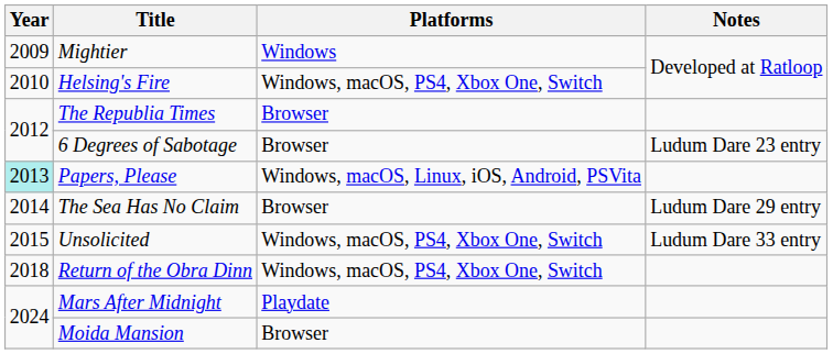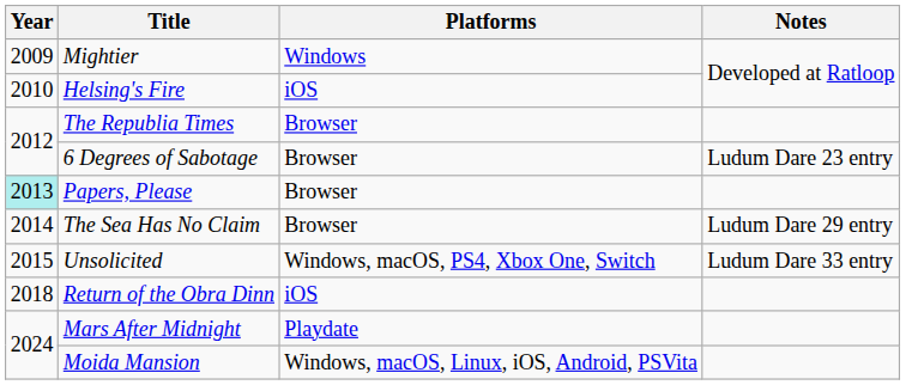 <table class="wikitable sortable">
 <tr>
 <th>Year</th>
 <th>Title</th>
 <th>Platforms</th>
 <th>Notes</th>
 </tr>
 <tr>
 <td>2009</td>
 <td><em>Mightier</em></td>
 <td><a href='#'>Windows</a></td>
 <td rowspan="2">Developed at <a href='#'>Ratloop</a></td>
 </tr>
 <tr>
 <td>2010</td>
 <td><em><a href='#'>Helsing's Fire</a></em></td>
-<td>Windows, macOS, <a href='#'>PS4</a>, <a href='#'>Xbox One</a>, <a href='#'>Switch</a></td>
+<td><a href='#'>iOS</a></td>
 </tr>
 <tr>
 <td rowspan="2">2012</td>
 <td><em><a href='#'>The Republia Times</a></em></td>
 <td><a href='#'>Browser</a></td>
 <td></td>
 </tr>
 <tr>
 <td><em>6 Degrees of Sabotage</em></td>
 <td>Browser</td>
 <td>Ludum Dare 23 entry</td>
 </tr>
 <tr>
 <td style="background: paleturquoise;">2013</td>
 <td><em><a href='#'>Papers, Please</a></em></td>
-<td>Windows, <a href='#'>macOS</a>, <a href='#'>Linux</a>, iOS, <a href='#'>Android</a>, <a href='#'>PSVita</a></td>
+<td>Browser</td>
 <td></td>
 </tr>
 <tr>
 <td>2014</td>
 <td><em>The Sea Has No Claim</em></td>
 <td>Browser</td>
 <td>Ludum Dare 29 entry</td>
 </tr>
 <tr>
 <td>2015</td>
 <td><em>Unsolicited</em></td>
 <td>Windows, macOS, <a href='#'>PS4</a>, <a href='#'>Xbox One</a>, <a href='#'>Switch</a></td>
 <td>Ludum Dare 33 entry</td>
 </tr>
 <tr>
 <td>2018</td>
 <td><em><a href='#'>Return of the Obra Dinn</a></em></td>
-<td>Windows, macOS, <a href='#'>PS4</a>, <a href='#'>Xbox One</a>, <a href='#'>Switch</a></td>
+<td><a href='#'>iOS</a></td>
 <td></td>
 </tr>
 <tr>
 <td rowspan="2">2024</td>
 <td><em><a href='#'>Mars After Midnight</a></em></td>
 <td><a href='#'>Playdate</a></td>
 <td></td>
 </tr>
 <tr>
 <td><em><a href='#'>Moida Mansion</a></em></td>
-<td>Browser</td>
+<td>Windows, <a href='#'>macOS</a>, <a href='#'>Linux</a>, iOS, <a href='#'>Android</a>, <a href='#'>PSVita</a></td>
 <td></td>
 </tr>
 </table>
